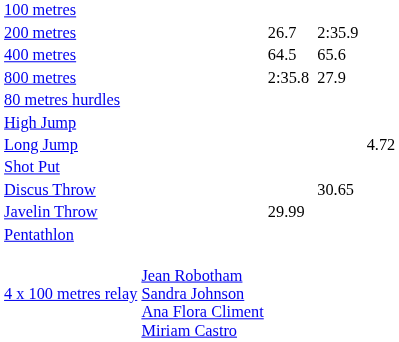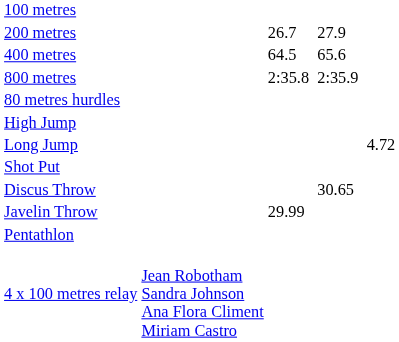 <table>
 <tr>
 <td><a href='#'>100 metres</a></td>
 <td></td>
 <td></td>
 <td></td>
 <td></td>
 <td></td>
 <td></td>
 </tr>
 <tr>
 <td><a href='#'>200 metres</a></td>
 <td></td>
 <td>26.7</td>
 <td></td>
-<td>2:35.9</td>
+<td>27.9</td>
 <td></td>
 <td></td>
 </tr>
 <tr>
 <td><a href='#'>400 metres</a></td>
 <td></td>
 <td>64.5</td>
 <td></td>
 <td>65.6</td>
 <td></td>
 <td></td>
 </tr>
 <tr>
 <td><a href='#'>800 metres</a></td>
 <td></td>
 <td>2:35.8</td>
 <td></td>
-<td>27.9</td>
+<td>2:35.9</td>
 <td></td>
 <td></td>
 </tr>
 <tr>
 <td><a href='#'>80 metres hurdles</a></td>
 <td></td>
 <td></td>
 <td></td>
 <td></td>
 <td></td>
 <td></td>
 </tr>
 <tr>
 <td><a href='#'>High Jump</a></td>
 <td></td>
 <td></td>
 <td></td>
 <td></td>
 <td></td>
 <td></td>
 </tr>
 <tr>
 <td><a href='#'>Long Jump</a></td>
 <td></td>
 <td></td>
 <td></td>
 <td></td>
 <td></td>
 <td>4.72</td>
 </tr>
 <tr>
 <td><a href='#'>Shot Put</a></td>
 <td></td>
 <td></td>
 <td></td>
 <td></td>
 <td></td>
 <td></td>
 </tr>
 <tr>
 <td><a href='#'>Discus Throw</a></td>
 <td></td>
 <td></td>
 <td></td>
 <td>30.65</td>
 <td></td>
 <td></td>
 </tr>
 <tr>
 <td><a href='#'>Javelin Throw</a></td>
 <td></td>
 <td>29.99</td>
 <td></td>
 <td></td>
 <td></td>
 <td></td>
 </tr>
 <tr>
 <td><a href='#'>Pentathlon</a></td>
 <td></td>
 <td></td>
 <td></td>
 <td></td>
 <td></td>
 <td></td>
 </tr>
 <tr>
 <td><a href='#'>4 x 100 metres relay</a></td>
 <td> <br> <a href='#'>Jean Robotham</a> <br> <a href='#'>Sandra Johnson</a> <br> <a href='#'>Ana Flora Climent</a> <br> <a href='#'>Miriam Castro</a></td>
 <td></td>
 <td></td>
 <td></td>
 <td></td>
 <td></td>
 </tr>
 </table>
